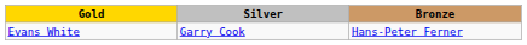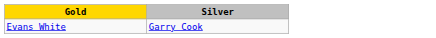 <table class="wikitable" style="text-align:left">
 <tr align="center">
 <td width=200 bgcolor=gold><strong>Gold</strong></td>
 <td width=200 bgcolor=silver><strong>Silver</strong></td>
-<td width=200 bgcolor=CC9966><strong>Bronze</strong></td>
 </tr>
 <tr>
 <td><a href='#'>Evans White</a><br><em></em></td>
 <td><a href='#'>Garry Cook</a><br><em></em></td>
-<td><a href='#'>Hans-Peter Ferner</a><br><em></em></td>
 </tr>
 </table>
